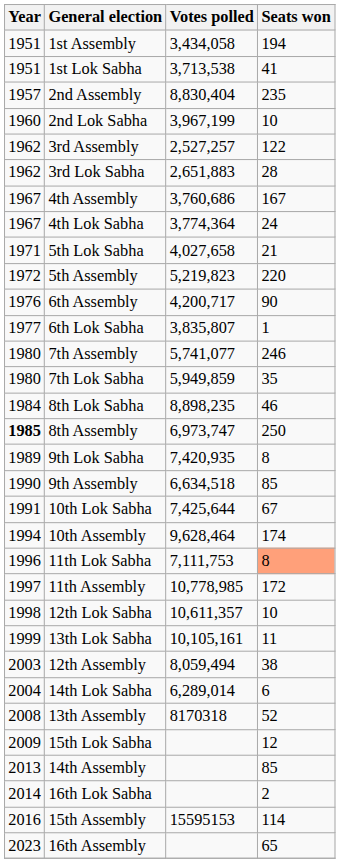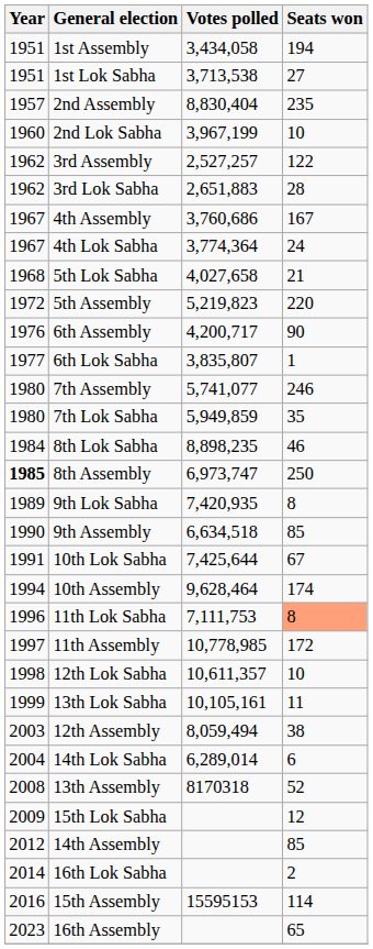 <table class="wikitable">
 <tr>
 <th>Year</th>
 <th>General election</th>
 <th>Votes polled</th>
 <th>Seats won</th>
 </tr>
 <tr>
 <td>1951</td>
 <td>1st Assembly</td>
 <td>3,434,058</td>
 <td>194</td>
 </tr>
 <tr>
 <td>1951</td>
 <td>1st Lok Sabha</td>
 <td>3,713,538</td>
-<td>41</td>
+<td>27</td>
 </tr>
 <tr>
 <td>1957</td>
 <td>2nd Assembly</td>
 <td>8,830,404</td>
 <td>235</td>
 </tr>
 <tr>
 <td>1960</td>
 <td>2nd Lok Sabha</td>
 <td>3,967,199</td>
 <td>10</td>
 </tr>
 <tr>
 <td>1962</td>
 <td>3rd Assembly</td>
 <td>2,527,257</td>
 <td>122</td>
 </tr>
 <tr>
 <td>1962</td>
 <td>3rd Lok Sabha</td>
 <td>2,651,883</td>
 <td>28</td>
 </tr>
 <tr>
 <td>1967</td>
 <td>4th Assembly</td>
 <td>3,760,686</td>
 <td>167</td>
 </tr>
 <tr>
 <td>1967</td>
 <td>4th Lok Sabha</td>
 <td>3,774,364</td>
 <td>24</td>
 </tr>
 <tr>
-<td>1971</td>
+<td>1968</td>
 <td>5th Lok Sabha</td>
 <td>4,027,658</td>
 <td>21</td>
 </tr>
 <tr>
 <td>1972</td>
 <td>5th Assembly</td>
 <td>5,219,823</td>
 <td>220</td>
 </tr>
 <tr>
 <td>1976</td>
 <td>6th Assembly</td>
 <td>4,200,717</td>
 <td>90</td>
 </tr>
 <tr>
 <td>1977</td>
 <td>6th Lok Sabha</td>
 <td>3,835,807</td>
 <td>1</td>
 </tr>
 <tr>
 <td>1980</td>
 <td>7th Assembly</td>
 <td>5,741,077</td>
 <td>246</td>
 </tr>
 <tr>
 <td>1980</td>
 <td>7th Lok Sabha</td>
 <td>5,949,859</td>
 <td>35</td>
 </tr>
 <tr>
 <td>1984</td>
 <td>8th Lok Sabha</td>
 <td>8,898,235</td>
 <td>46</td>
 </tr>
 <tr>
 <td><strong>1985</strong></td>
 <td>8th Assembly</td>
 <td>6,973,747</td>
 <td>250</td>
 </tr>
 <tr>
 <td>1989</td>
 <td>9th Lok Sabha</td>
 <td>7,420,935</td>
 <td>8</td>
 </tr>
 <tr>
 <td>1990</td>
 <td>9th Assembly</td>
 <td>6,634,518</td>
 <td>85</td>
 </tr>
 <tr>
 <td>1991</td>
 <td>10th Lok Sabha</td>
 <td>7,425,644</td>
 <td>67</td>
 </tr>
 <tr>
 <td>1994</td>
 <td>10th Assembly</td>
 <td>9,628,464</td>
 <td>174</td>
 </tr>
 <tr>
 <td>1996</td>
 <td>11th Lok Sabha</td>
 <td>7,111,753</td>
 <td style="background: lightsalmon;">8</td>
 </tr>
 <tr>
 <td>1997</td>
 <td>11th Assembly</td>
 <td>10,778,985</td>
 <td>172</td>
 </tr>
 <tr>
 <td>1998</td>
 <td>12th Lok Sabha</td>
 <td>10,611,357</td>
 <td>10</td>
 </tr>
 <tr>
 <td>1999</td>
 <td>13th Lok Sabha</td>
 <td>10,105,161</td>
 <td>11</td>
 </tr>
 <tr>
 <td>2003</td>
 <td>12th Assembly</td>
 <td>8,059,494</td>
 <td>38</td>
 </tr>
 <tr>
 <td>2004</td>
 <td>14th Lok Sabha</td>
 <td>6,289,014</td>
 <td>6</td>
 </tr>
 <tr>
 <td>2008</td>
 <td>13th Assembly</td>
 <td>8170318</td>
 <td>52</td>
 </tr>
 <tr>
 <td>2009</td>
 <td>15th Lok Sabha</td>
 <td></td>
 <td>12</td>
 </tr>
 <tr>
-<td>2013</td>
+<td>2012</td>
 <td>14th Assembly</td>
 <td></td>
 <td>85</td>
 </tr>
 <tr>
 <td>2014</td>
 <td>16th Lok Sabha</td>
 <td></td>
 <td>2</td>
 </tr>
 <tr>
 <td>2016</td>
 <td>15th Assembly</td>
 <td>15595153</td>
 <td>114</td>
 </tr>
 <tr>
 <td>2023</td>
 <td>16th Assembly</td>
 <td></td>
 <td>65</td>
 </tr>
 <tr>
 </tr>
 </table>
